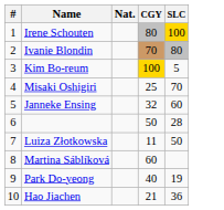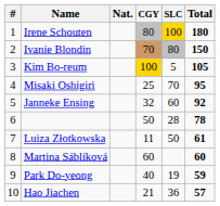 <table class="wikitable" style="text-align:center;">
 <tr>
 <th>#</th>
 <th>Name</th>
 <th>Nat.</th>
 <th><small>CGY</small></th>
 <th><small>SLC</small></th>
+<th>Total</th>
 </tr>
 <tr>
 <td>1</td>
 <td align=left><a href='#'>Irene Schouten</a></td>
 <td></td>
 <td bgcolor=silver>80</td>
 <td bgcolor=gold>100</td>
+<td><strong>180</strong></td>
 </tr>
 <tr>
 <td>2</td>
 <td align=left><a href='#'>Ivanie Blondin</a></td>
 <td></td>
 <td bgcolor=cc9966>70</td>
 <td bgcolor=silver>80</td>
+<td><strong>150</strong></td>
 </tr>
 <tr>
 <td>3</td>
 <td align=left><a href='#'>Kim Bo-reum</a></td>
 <td></td>
 <td bgcolor=gold>100</td>
 <td>5</td>
+<td><strong>105</strong></td>
 </tr>
 <tr>
 <td>4</td>
 <td align=left><a href='#'>Misaki Oshigiri</a></td>
 <td></td>
 <td>25</td>
 <td>70</td>
+<td><strong>95</strong></td>
 </tr>
 <tr>
 <td>5</td>
 <td align=left><a href='#'>Janneke Ensing</a></td>
 <td></td>
 <td>32</td>
 <td>60</td>
+<td><strong>92</strong></td>
 </tr>
 <tr>
 <td>6</td>
 <td align=left></td>
 <td></td>
 <td>50</td>
 <td>28</td>
+<td><strong>78</strong></td>
 </tr>
 <tr>
 <td>7</td>
 <td align=left><a href='#'>Luiza Złotkowska</a></td>
 <td></td>
 <td>11</td>
 <td>50</td>
+<td><strong>61</strong></td>
 </tr>
 <tr>
 <td>8</td>
 <td align=left><a href='#'>Martina Sáblíková</a></td>
 <td></td>
 <td>60</td>
 <td></td>
+<td><strong>60</strong></td>
 </tr>
 <tr>
 <td>9</td>
 <td align=left><a href='#'>Park Do-yeong</a></td>
 <td></td>
 <td>40</td>
 <td>19</td>
+<td><strong>59</strong></td>
 </tr>
 <tr>
 <td>10</td>
 <td align=left><a href='#'>Hao Jiachen</a></td>
 <td></td>
 <td>21</td>
 <td>36</td>
+<td><strong>57</strong></td>
 </tr>
 </table>
